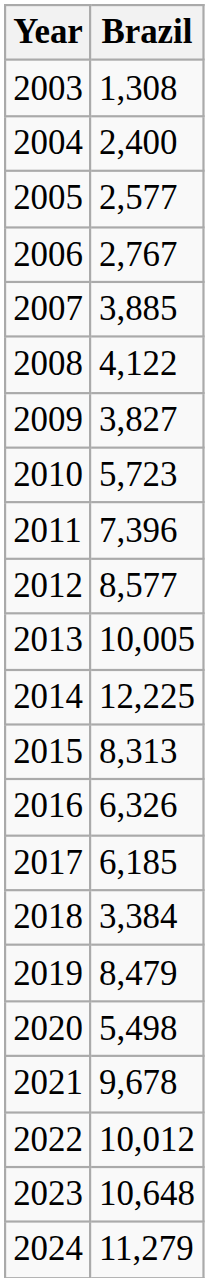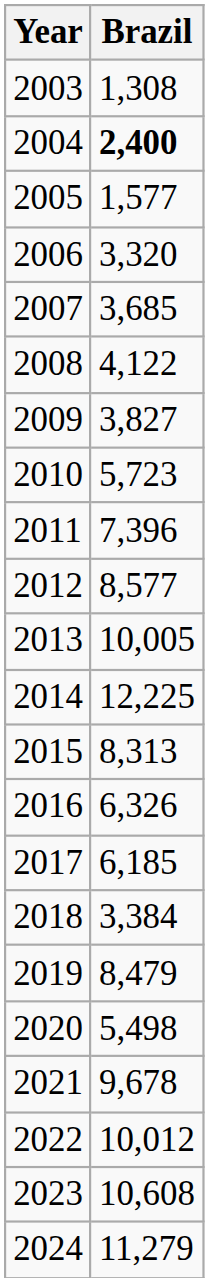 <table class="wikitable">
 <tr>
 <th>Year</th>
 <th>Brazil</th>
 </tr>
 <tr>
 <td>2003</td>
 <td>1,308</td>
 </tr>
 <tr>
 <td>2004</td>
-<td>2,400</td>
+<td><strong>2,400</strong></td>
 </tr>
 <tr>
 <td>2005</td>
-<td>2,577</td>
+<td>1,577</td>
 </tr>
 <tr>
 <td>2006</td>
-<td>2,767</td>
+<td>3,320</td>
 </tr>
 <tr>
 <td>2007</td>
-<td>3,885</td>
+<td>3,685</td>
 </tr>
 <tr>
 <td>2008</td>
 <td>4,122</td>
 </tr>
 <tr>
 <td>2009</td>
 <td>3,827</td>
 </tr>
 <tr>
 <td>2010</td>
 <td>5,723</td>
 </tr>
 <tr>
 <td>2011</td>
 <td>7,396</td>
 </tr>
 <tr>
 <td>2012</td>
 <td>8,577</td>
 </tr>
 <tr>
 <td>2013</td>
 <td>10,005</td>
 </tr>
 <tr>
 <td>2014</td>
 <td>12,225</td>
 </tr>
 <tr>
 <td>2015</td>
 <td>8,313</td>
 </tr>
 <tr>
 <td>2016</td>
 <td>6,326</td>
 </tr>
 <tr>
 <td>2017</td>
 <td>6,185</td>
 </tr>
 <tr>
 <td>2018</td>
 <td>3,384</td>
 </tr>
 <tr>
 <td>2019</td>
 <td>8,479</td>
 </tr>
 <tr>
 <td>2020</td>
 <td>5,498</td>
 </tr>
 <tr>
 <td>2021</td>
 <td>9,678</td>
 </tr>
 <tr>
 <td>2022</td>
 <td>10,012</td>
 </tr>
 <tr>
 <td>2023</td>
-<td>10,648</td>
+<td>10,608</td>
 </tr>
 <tr>
 <td>2024</td>
 <td>11,279</td>
 </tr>
 </table>
